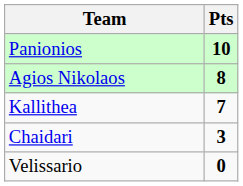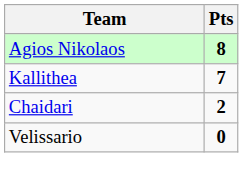 <table class="wikitable" style="text-align: center;">
 <tr>
 <th width=165>Team</th>
 <th width=20>Pts</th>
-</tr>
-<tr bgcolor="#ccffcc">
-<td align=left><a href='#'>Panionios</a></td>
-<td><strong>10</strong></td>
 </tr>
 <tr bgcolor="#ccffcc">
 <td align=left><a href='#'>Agios Nikolaos</a></td>
 <td><strong>8</strong></td>
 </tr>
 <tr>
 <td align=left><a href='#'>Kallithea</a></td>
 <td><strong>7</strong></td>
 </tr>
 <tr>
 <td align=left><a href='#'>Chaidari</a></td>
-<td><strong>3</strong></td>
+<td><strong>2</strong></td>
 </tr>
 <tr>
 <td align=left>Velissario</td>
 <td><strong>0</strong></td>
 </tr>
 </table>
